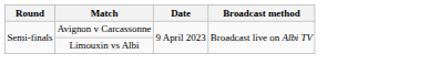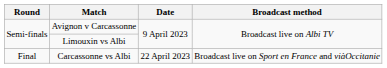 <table class="wikitable" style="border-collapse:collapse; font-size:90%; text-align:center">
 <tr>
 <th>Round</th>
 <th>Match</th>
 <th>Date</th>
 <th>Broadcast method</th>
 </tr>
 <tr>
 <td rowspan=2>Semi-finals</td>
 <td>Avignon v Carcassonne</td>
 <td rowspan=2>9 April 2023</td>
 <td rowspan=2>Broadcast live on <em>Albi TV</em></td>
 </tr>
 <tr>
 <td>Limouxin vs Albi</td>
 </tr>
+<tr>
+<td>Final</td>
+<td>Carcassonne vs Albi</td>
+<td>22 April 2023</td>
+<td>Broadcast live on <em>Sport en France</em> and <em>viàOccitanie</em></td>
+</tr>
 </table>
